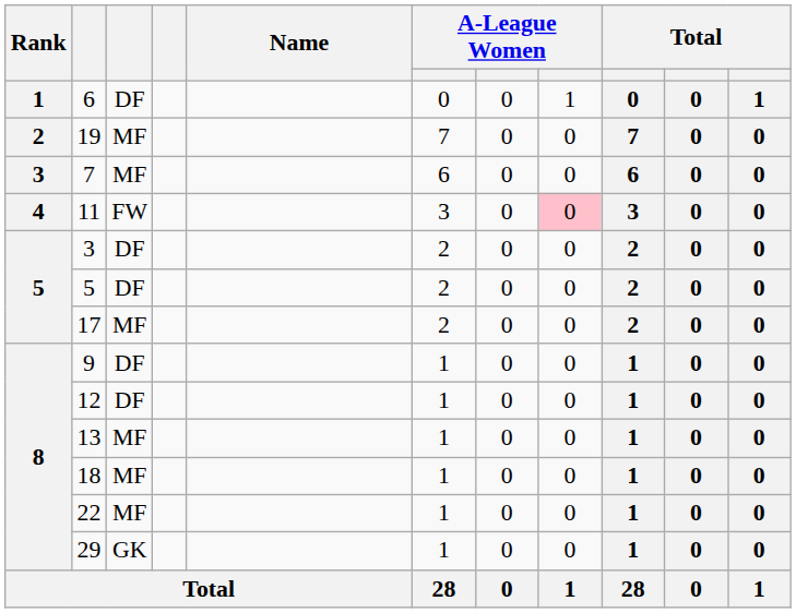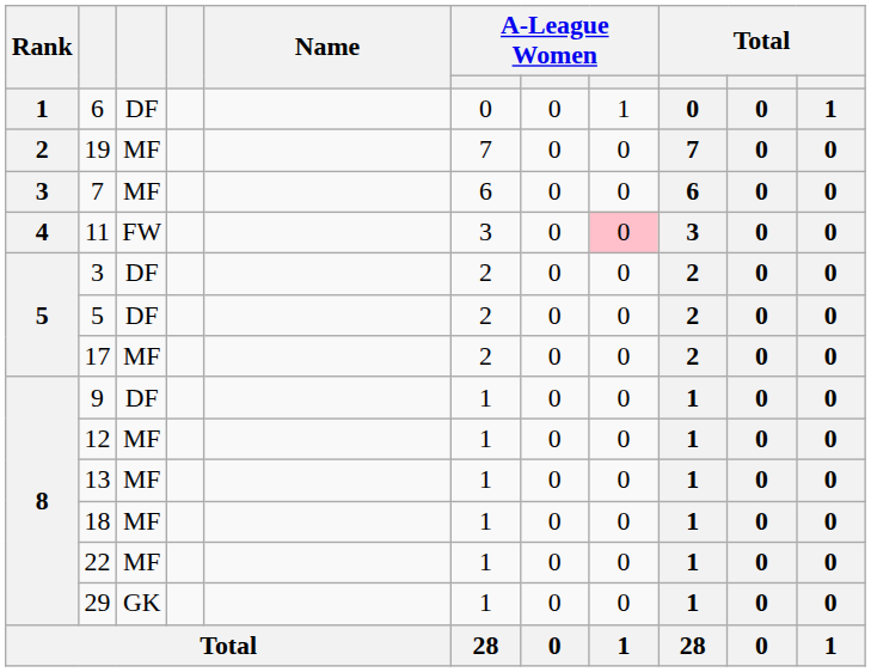 <table class="wikitable sortable" style="text-align:center;">
 <tr>
 <th rowspan="2" width="15">Rank</th>
 <th rowspan="2" width="15"></th>
 <th rowspan="2" width="15"></th>
 <th rowspan="2" width="15"></th>
 <th rowspan="2" width="145">Name</th>
 <th colspan="3" width="120"><a href='#'>A-League Women</a></th>
 <th colspan="3" width="120">Total</th>
 </tr>
 <tr>
 <th style="width:30px"></th>
 <th style="width:30px"></th>
 <th style="width:30px"></th>
 <th style="width:30px"></th>
 <th style="width:30px"></th>
 <th style="width:30px"></th>
 </tr>
 <tr>
 <th>1</th>
 <td>6</td>
 <td>DF</td>
 <td></td>
 <td align="left"><br></td>
 <td>0</td>
 <td>0</td>
 <td>1<br></td>
 <th>0</th>
 <th>0</th>
 <th>1</th>
 </tr>
 <tr>
 <th>2</th>
 <td>19</td>
 <td>MF</td>
 <td></td>
 <td align="left"><br></td>
 <td>7</td>
 <td>0</td>
 <td>0<br></td>
 <th>7</th>
 <th>0</th>
 <th>0</th>
 </tr>
 <tr>
 <th>3</th>
 <td>7</td>
 <td>MF</td>
 <td></td>
 <td align="left"><br></td>
 <td>6</td>
 <td>0</td>
 <td>0<br></td>
 <th>6</th>
 <th>0</th>
 <th>0</th>
 </tr>
 <tr>
 <th>4</th>
 <td>11</td>
 <td>FW</td>
 <td></td>
 <td align="left"><br></td>
 <td>3</td>
 <td>0</td>
 <td style="background: pink;">0<br></td>
 <th>3</th>
 <th>0</th>
 <th>0</th>
 </tr>
 <tr>
 <th rowspan="3">5</th>
 <td>3</td>
 <td>DF</td>
 <td></td>
 <td align="left"><br></td>
 <td>2</td>
 <td>0</td>
 <td>0<br></td>
 <th>2</th>
 <th>0</th>
 <th>0</th>
 </tr>
 <tr>
 <td>5</td>
 <td>DF</td>
 <td></td>
 <td align="left"><br></td>
 <td>2</td>
 <td>0</td>
 <td>0<br></td>
 <th>2</th>
 <th>0</th>
 <th>0</th>
 </tr>
 <tr>
 <td>17</td>
 <td>MF</td>
 <td></td>
 <td align="left"><br></td>
 <td>2</td>
 <td>0</td>
 <td>0<br></td>
 <th>2</th>
 <th>0</th>
 <th>0</th>
 </tr>
 <tr>
 <th rowspan="6">8</th>
 <td>9</td>
 <td>DF</td>
 <td></td>
 <td align="left"><br></td>
 <td>1</td>
 <td>0</td>
 <td>0<br></td>
 <th>1</th>
 <th>0</th>
 <th>0</th>
 </tr>
 <tr>
 <td>12</td>
-<td>DF</td>
+<td>MF</td>
 <td></td>
 <td align="left"><br></td>
 <td>1</td>
 <td>0</td>
 <td>0<br></td>
 <th>1</th>
 <th>0</th>
 <th>0</th>
 </tr>
 <tr>
 <td>13</td>
 <td>MF</td>
 <td></td>
 <td align="left"><br></td>
 <td>1</td>
 <td>0</td>
 <td>0<br></td>
 <th>1</th>
 <th>0</th>
 <th>0</th>
 </tr>
 <tr>
 <td>18</td>
 <td>MF</td>
 <td></td>
 <td align="left"><br></td>
 <td>1</td>
 <td>0</td>
 <td>0<br></td>
 <th>1</th>
 <th>0</th>
 <th>0</th>
 </tr>
 <tr>
 <td>22</td>
 <td>MF</td>
 <td></td>
 <td align="left"><br></td>
 <td>1</td>
 <td>0</td>
 <td>0<br></td>
 <th>1</th>
 <th>0</th>
 <th>0</th>
 </tr>
 <tr>
 <td>29</td>
 <td>GK</td>
 <td></td>
 <td align="left"><br></td>
 <td>1</td>
 <td>0</td>
 <td>0<br></td>
 <th>1</th>
 <th>0</th>
 <th>0</th>
 </tr>
 <tr>
 <th colspan="5">Total<br></th>
 <th>28</th>
 <th>0</th>
 <th>1<br></th>
 <th>28</th>
 <th>0</th>
 <th>1</th>
 </tr>
 </table>
